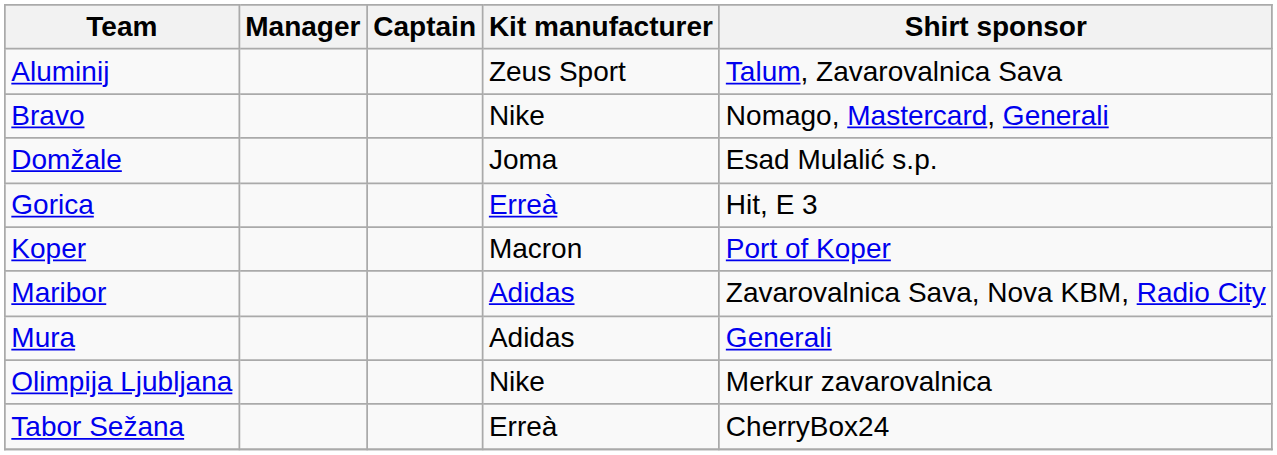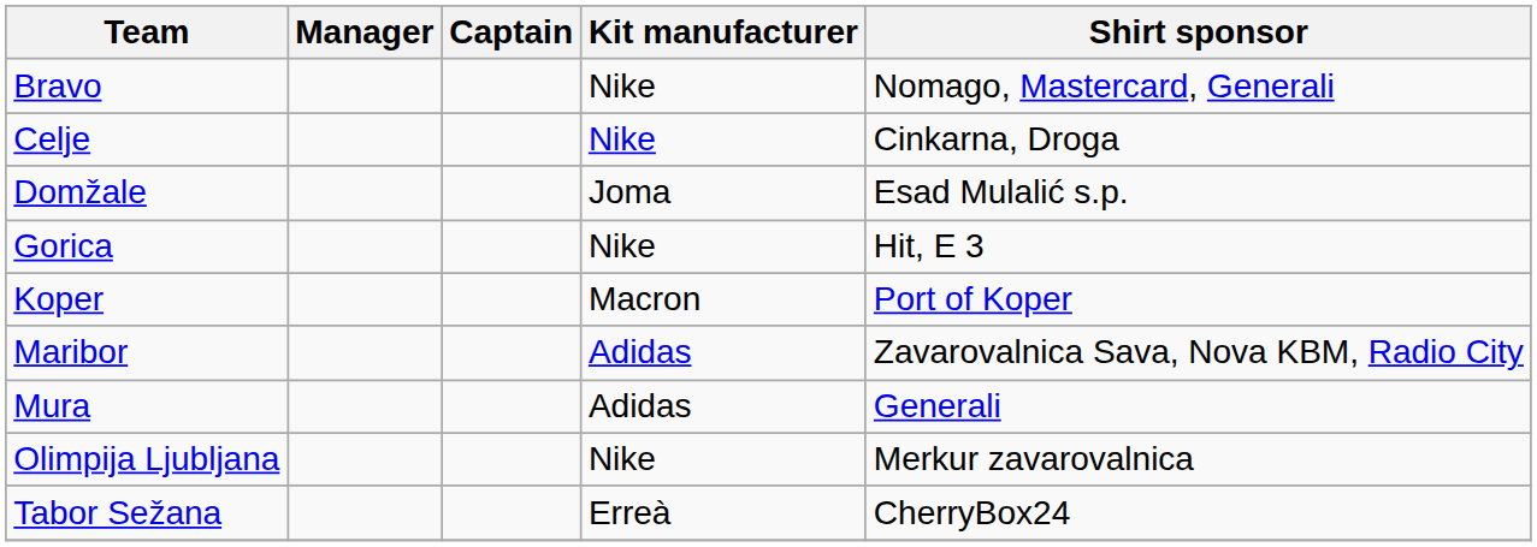 <table class="wikitable sortable">
 <tr>
 <th>Team</th>
 <th>Manager</th>
 <th>Captain</th>
 <th>Kit manufacturer</th>
 <th>Shirt sponsor</th>
 </tr>
 <tr>
-<td><a href='#'>Aluminij</a></td>
-<td> </td>
-<td> </td>
-<td>Zeus Sport</td>
-<td><a href='#'>Talum</a>, Zavarovalnica Sava</td>
-</tr>
-<tr>
 <td><a href='#'>Bravo</a></td>
 <td> </td>
 <td> </td>
 <td>Nike</td>
 <td>Nomago, <a href='#'>Mastercard</a>, <a href='#'>Generali</a></td>
+</tr>
+<tr>
+<td><a href='#'>Celje</a></td>
+<td> </td>
+<td> </td>
+<td><a href='#'>Nike</a></td>
+<td>Cinkarna, Droga</td>
 </tr>
 <tr>
 <td><a href='#'>Domžale</a></td>
 <td> </td>
 <td> </td>
 <td>Joma</td>
 <td>Esad Mulalić s.p.</td>
 </tr>
 <tr>
 <td><a href='#'>Gorica</a></td>
 <td> </td>
 <td> </td>
-<td><a href='#'>Erreà</a></td>
+<td>Nike</td>
 <td>Hit, E 3</td>
 </tr>
 <tr>
 <td><a href='#'>Koper</a></td>
 <td> </td>
 <td> </td>
 <td>Macron</td>
 <td><a href='#'>Port of Koper</a></td>
 </tr>
 <tr>
 <td><a href='#'>Maribor</a></td>
 <td> </td>
 <td> </td>
 <td><a href='#'>Adidas</a></td>
 <td>Zavarovalnica Sava, Nova KBM, <a href='#'>Radio City</a></td>
 </tr>
 <tr>
 <td><a href='#'>Mura</a></td>
 <td> </td>
 <td> </td>
 <td>Adidas</td>
 <td><a href='#'>Generali</a></td>
 </tr>
 <tr>
 <td><a href='#'>Olimpija Ljubljana</a></td>
 <td> </td>
 <td> </td>
 <td>Nike</td>
 <td>Merkur zavarovalnica</td>
 </tr>
 <tr>
 <td><a href='#'>Tabor Sežana</a></td>
 <td> </td>
 <td> </td>
 <td>Erreà</td>
 <td>CherryBox24</td>
 </tr>
 <tr>
 </tr>
 </table>
